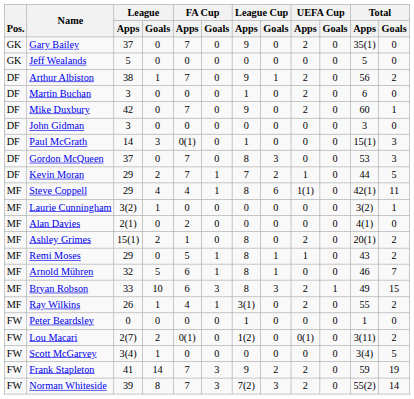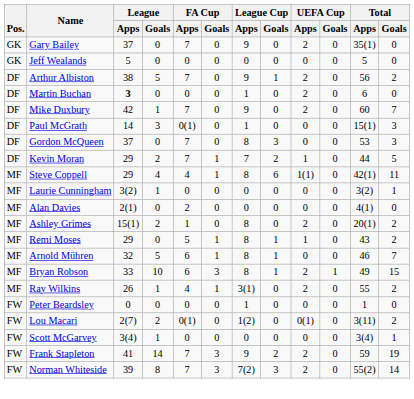 <table class="wikitable" style="text-align:center">
 <tr>
 <th rowspan="2" valign="bottom">Pos.</th>
 <th rowspan="2">Name</th>
 <th colspan="2" width="85">League</th>
 <th colspan="2" width="85">FA Cup</th>
 <th colspan="2" width="85">League Cup</th>
 <th colspan="2" width="85">UEFA Cup</th>
 <th colspan="2" width="85">Total</th>
 </tr>
 <tr>
 <th>Apps</th>
 <th>Goals</th>
 <th>Apps</th>
 <th>Goals</th>
 <th>Apps</th>
 <th>Goals</th>
 <th>Apps</th>
 <th>Goals</th>
 <th>Apps</th>
 <th>Goals</th>
 </tr>
 <tr>
 <td align="left">GK</td>
 <td align="left"> <a href='#'>Gary Bailey</a></td>
 <td>37</td>
 <td>0</td>
 <td>7</td>
 <td>0</td>
 <td>9</td>
 <td>0</td>
 <td>2</td>
 <td>0</td>
 <td>35(1)</td>
 <td>0</td>
 </tr>
 <tr>
 <td align="left">GK</td>
 <td align="left"> <a href='#'>Jeff Wealands</a></td>
 <td>5</td>
 <td>0</td>
 <td>0</td>
 <td>0</td>
 <td>0</td>
 <td>0</td>
 <td>0</td>
 <td>0</td>
 <td>5</td>
 <td>0</td>
 </tr>
 <tr>
 <td align="left">DF</td>
 <td align="left"> <a href='#'>Arthur Albiston</a></td>
 <td>38</td>
-<td>1</td>
+<td>5</td>
 <td>7</td>
 <td>0</td>
 <td>9</td>
 <td>1</td>
 <td>2</td>
 <td>0</td>
 <td>56</td>
 <td>2</td>
 </tr>
 <tr>
 <td align="left">DF</td>
 <td align="left"> <a href='#'>Martin Buchan</a></td>
-<td>3</td>
+<td><strong>3</strong></td>
 <td>0</td>
 <td>0</td>
 <td>0</td>
 <td>1</td>
 <td>0</td>
 <td>2</td>
 <td>0</td>
 <td>6</td>
 <td>0</td>
 </tr>
 <tr>
 <td align="left">DF</td>
 <td align="left"> <a href='#'>Mike Duxbury</a></td>
 <td>42</td>
-<td>0</td>
+<td>1</td>
 <td>7</td>
 <td>0</td>
 <td>9</td>
 <td>0</td>
 <td>2</td>
 <td>0</td>
 <td>60</td>
-<td>1</td>
-</tr>
-<tr>
-<td align="left">DF</td>
-<td align="left"> <a href='#'>John Gidman</a></td>
-<td>3</td>
-<td>0</td>
-<td>0</td>
-<td>0</td>
-<td>0</td>
-<td>0</td>
-<td>0</td>
-<td>0</td>
-<td>3</td>
-<td>0</td>
+<td>7</td>
 </tr>
 <tr>
 <td align="left">DF</td>
 <td align="left"> <a href='#'>Paul McGrath</a></td>
 <td>14</td>
 <td>3</td>
 <td>0(1)</td>
 <td>0</td>
 <td>1</td>
 <td>0</td>
 <td>0</td>
 <td>0</td>
 <td>15(1)</td>
 <td>3</td>
 </tr>
 <tr>
 <td align="left">DF</td>
 <td align="left"> <a href='#'>Gordon McQueen</a></td>
 <td>37</td>
 <td>0</td>
 <td>7</td>
 <td>0</td>
 <td>8</td>
 <td>3</td>
 <td>0</td>
 <td>0</td>
 <td>53</td>
 <td>3</td>
 </tr>
 <tr>
 <td align="left">DF</td>
 <td align="left"> <a href='#'>Kevin Moran</a></td>
 <td>29</td>
 <td>2</td>
 <td>7</td>
 <td>1</td>
 <td>7</td>
 <td>2</td>
 <td>1</td>
 <td>0</td>
 <td>44</td>
 <td>5</td>
 </tr>
 <tr>
 <td align="left">MF</td>
 <td align="left"> <a href='#'>Steve Coppell</a></td>
 <td>29</td>
 <td>4</td>
 <td>4</td>
 <td>1</td>
 <td>8</td>
 <td>6</td>
 <td>1(1)</td>
 <td>0</td>
 <td>42(1)</td>
 <td>11</td>
 </tr>
 <tr>
 <td align="left">MF</td>
 <td align="left"> <a href='#'>Laurie Cunningham</a></td>
 <td>3(2)</td>
 <td>1</td>
 <td>0</td>
 <td>0</td>
 <td>0</td>
 <td>0</td>
 <td>0</td>
 <td>0</td>
 <td>3(2)</td>
 <td>1</td>
 </tr>
 <tr>
 <td align="left">MF</td>
 <td align="left"> <a href='#'>Alan Davies</a></td>
 <td>2(1)</td>
 <td>0</td>
 <td>2</td>
 <td>0</td>
 <td>0</td>
 <td>0</td>
 <td>0</td>
 <td>0</td>
 <td>4(1)</td>
 <td>0</td>
 </tr>
 <tr>
 <td align="left">MF</td>
 <td align="left"> <a href='#'>Ashley Grimes</a></td>
 <td>15(1)</td>
 <td>2</td>
 <td>1</td>
 <td>0</td>
 <td>8</td>
 <td>0</td>
 <td>2</td>
 <td>0</td>
 <td>20(1)</td>
 <td>2</td>
 </tr>
 <tr>
 <td align="left">MF</td>
 <td align="left"> <a href='#'>Remi Moses</a></td>
 <td>29</td>
 <td>0</td>
 <td>5</td>
 <td>1</td>
 <td>8</td>
 <td>1</td>
 <td>1</td>
 <td>0</td>
 <td>43</td>
 <td>2</td>
 </tr>
 <tr>
 <td align="left">MF</td>
 <td align="left"> <a href='#'>Arnold Mühren</a></td>
 <td>32</td>
 <td>5</td>
 <td>6</td>
 <td>1</td>
 <td>8</td>
 <td>1</td>
 <td>0</td>
 <td>0</td>
 <td>46</td>
 <td>7</td>
 </tr>
 <tr>
 <td align="left">MF</td>
 <td align="left"> <a href='#'>Bryan Robson</a></td>
 <td>33</td>
 <td>10</td>
 <td>6</td>
 <td>3</td>
 <td>8</td>
-<td>3</td>
+<td>1</td>
 <td>2</td>
 <td>1</td>
 <td>49</td>
 <td>15</td>
 </tr>
 <tr>
 <td align="left">MF</td>
 <td align="left"> <a href='#'>Ray Wilkins</a></td>
 <td>26</td>
 <td>1</td>
 <td>4</td>
 <td>1</td>
 <td>3(1)</td>
 <td>0</td>
 <td>2</td>
 <td>0</td>
 <td>55</td>
 <td>2</td>
 </tr>
 <tr>
 <td align="left">FW</td>
 <td align="left"> <a href='#'>Peter Beardsley</a></td>
 <td>0</td>
 <td>0</td>
 <td>0</td>
 <td>0</td>
 <td>1</td>
 <td>0</td>
 <td>0</td>
 <td>0</td>
 <td>1</td>
 <td>0</td>
 </tr>
 <tr>
 <td align="left">FW</td>
 <td align="left"> <a href='#'>Lou Macari</a></td>
 <td>2(7)</td>
 <td>2</td>
 <td>0(1)</td>
 <td>0</td>
 <td>1(2)</td>
 <td>0</td>
 <td>0(1)</td>
 <td>0</td>
 <td>3(11)</td>
 <td>2</td>
 </tr>
 <tr>
 <td align="left">FW</td>
 <td align="left"> <a href='#'>Scott McGarvey</a></td>
 <td>3(4)</td>
 <td>1</td>
 <td>0</td>
 <td>0</td>
 <td>0</td>
 <td>0</td>
 <td>0</td>
 <td>0</td>
 <td>3(4)</td>
-<td>5</td>
+<td>1</td>
 </tr>
 <tr>
 <td align="left">FW</td>
 <td align="left"> <a href='#'>Frank Stapleton</a></td>
 <td>41</td>
 <td>14</td>
 <td>7</td>
 <td>3</td>
 <td>9</td>
 <td>2</td>
 <td>2</td>
 <td>0</td>
 <td>59</td>
 <td>19</td>
 </tr>
 <tr>
 <td align="left">FW</td>
 <td align="left"> <a href='#'>Norman Whiteside</a></td>
 <td>39</td>
 <td>8</td>
 <td>7</td>
 <td>3</td>
 <td>7(2)</td>
 <td>3</td>
 <td>2</td>
 <td>0</td>
 <td>55(2)</td>
 <td>14</td>
 </tr>
 </table>
